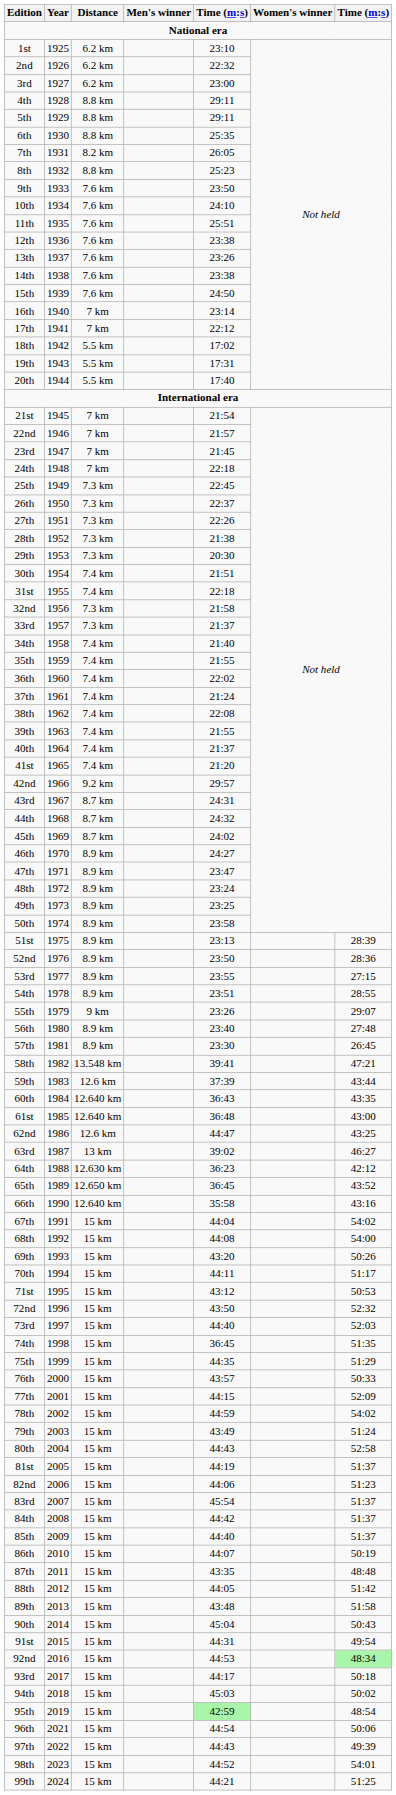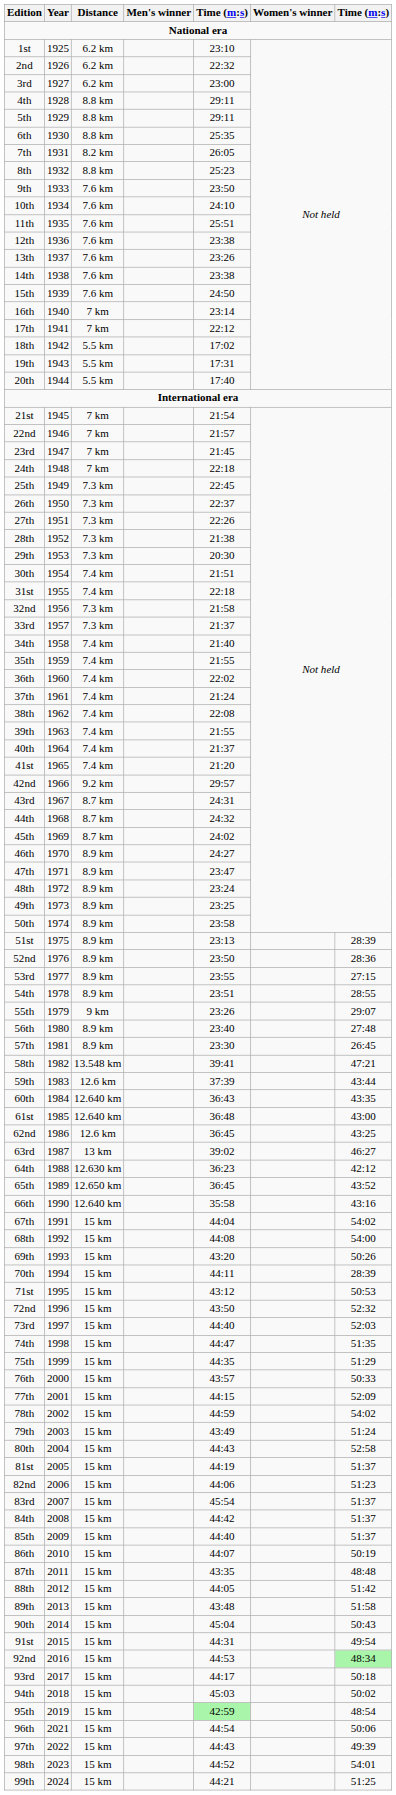 <table class="wikitable sortable" style="text-align:center">
 <tr>
 <th>Edition</th>
 <th>Year</th>
 <th>Distance</th>
 <th>Men's winner</th>
 <th>Time (<a href='#'>m</a>:<a href='#'>s</a>)</th>
 <th>Women's winner</th>
 <th>Time (<a href='#'>m</a>:<a href='#'>s</a>)</th>
 </tr>
 <tr>
 <td colspan="7" align="center"><strong>National era</strong></td>
 </tr>
 <tr>
 <td>1st</td>
 <td>1925</td>
 <td>6.2 km</td>
 <td align="left"></td>
 <td>23:10</td>
 <td colspan="2" rowspan="20" align="center"><em>Not held</em></td>
 </tr>
 <tr>
 <td>2nd</td>
 <td>1926</td>
 <td>6.2 km</td>
 <td align="left"></td>
 <td>22:32</td>
 </tr>
 <tr>
 <td>3rd</td>
 <td>1927</td>
 <td>6.2 km</td>
 <td align="left"></td>
 <td>23:00</td>
 </tr>
 <tr>
 <td>4th</td>
 <td>1928</td>
 <td>8.8 km</td>
 <td align="left"></td>
 <td>29:11</td>
 </tr>
 <tr>
 <td>5th</td>
 <td>1929</td>
 <td>8.8 km</td>
 <td align="left"></td>
 <td>29:11</td>
 </tr>
 <tr>
 <td>6th</td>
 <td>1930</td>
 <td>8.8 km</td>
 <td align="left"></td>
 <td>25:35</td>
 </tr>
 <tr>
 <td>7th</td>
 <td>1931</td>
 <td>8.2 km</td>
 <td align="left"></td>
 <td>26:05</td>
 </tr>
 <tr>
 <td>8th</td>
 <td>1932</td>
 <td>8.8 km</td>
 <td align="left"></td>
 <td>25:23</td>
 </tr>
 <tr>
 <td>9th</td>
 <td>1933</td>
 <td>7.6 km</td>
 <td align="left"></td>
 <td>23:50</td>
 </tr>
 <tr>
 <td>10th</td>
 <td>1934</td>
 <td>7.6 km</td>
 <td align="left"></td>
 <td>24:10</td>
 </tr>
 <tr>
 <td>11th</td>
 <td>1935</td>
 <td>7.6 km</td>
 <td align="left"></td>
 <td>25:51</td>
 </tr>
 <tr>
 <td>12th</td>
 <td>1936</td>
 <td>7.6 km</td>
 <td align="left"></td>
 <td>23:38</td>
 </tr>
 <tr>
 <td>13th</td>
 <td>1937</td>
 <td>7.6 km</td>
 <td align="left"></td>
 <td>23:26</td>
 </tr>
 <tr>
 <td>14th</td>
 <td>1938</td>
 <td>7.6 km</td>
 <td align="left"></td>
 <td>23:38</td>
 </tr>
 <tr>
 <td>15th</td>
 <td>1939</td>
 <td>7.6 km</td>
 <td align="left"></td>
 <td>24:50</td>
 </tr>
 <tr>
 <td>16th</td>
 <td>1940</td>
 <td>7 km</td>
 <td align="left"></td>
 <td>23:14</td>
 </tr>
 <tr>
 <td>17th</td>
 <td>1941</td>
 <td>7 km</td>
 <td align="left"></td>
 <td>22:12</td>
 </tr>
 <tr>
 <td>18th</td>
 <td>1942</td>
 <td>5.5 km</td>
 <td align="left"></td>
 <td>17:02</td>
 </tr>
 <tr>
 <td>19th</td>
 <td>1943</td>
 <td>5.5 km</td>
 <td align="left"></td>
 <td>17:31</td>
 </tr>
 <tr>
 <td>20th</td>
 <td>1944</td>
 <td>5.5 km</td>
 <td align="left"></td>
 <td>17:40</td>
 </tr>
 <tr>
 <td colspan="7" align="center"><strong>International era</strong></td>
 </tr>
 <tr>
 <td>21st</td>
 <td>1945</td>
 <td>7 km</td>
 <td align="left"></td>
 <td>21:54</td>
 <td colspan="2" rowspan="30" align="center"><em>Not held</em></td>
 </tr>
 <tr>
 <td>22nd</td>
 <td>1946</td>
 <td>7 km</td>
 <td align="left"></td>
 <td>21:57</td>
 </tr>
 <tr>
 <td>23rd</td>
 <td>1947</td>
 <td>7 km</td>
 <td align="left"></td>
 <td>21:45</td>
 </tr>
 <tr>
 <td>24th</td>
 <td>1948</td>
 <td>7 km</td>
 <td align="left"></td>
 <td>22:18</td>
 </tr>
 <tr>
 <td>25th</td>
 <td>1949</td>
 <td>7.3 km</td>
 <td align="left"></td>
 <td>22:45</td>
 </tr>
 <tr>
 <td>26th</td>
 <td>1950</td>
 <td>7.3 km</td>
 <td align="left"></td>
 <td>22:37</td>
 </tr>
 <tr>
 <td>27th</td>
 <td>1951</td>
 <td>7.3 km</td>
 <td align="left"></td>
 <td>22:26</td>
 </tr>
 <tr>
 <td>28th</td>
 <td>1952</td>
 <td>7.3 km</td>
 <td align="left"></td>
 <td>21:38</td>
 </tr>
 <tr>
 <td>29th</td>
 <td>1953</td>
 <td>7.3 km</td>
 <td align="left"></td>
 <td>20:30</td>
 </tr>
 <tr>
 <td>30th</td>
 <td>1954</td>
 <td>7.4 km</td>
 <td align="left"></td>
 <td>21:51</td>
 </tr>
 <tr>
 <td>31st</td>
 <td>1955</td>
 <td>7.4 km</td>
 <td align="left"></td>
 <td>22:18</td>
 </tr>
 <tr>
 <td>32nd</td>
 <td>1956</td>
 <td>7.3 km</td>
 <td align="left"></td>
 <td>21:58</td>
 </tr>
 <tr>
 <td>33rd</td>
 <td>1957</td>
 <td>7.3 km</td>
 <td align="left"></td>
 <td>21:37</td>
 </tr>
 <tr>
 <td>34th</td>
 <td>1958</td>
 <td>7.4 km</td>
 <td align="left"></td>
 <td>21:40</td>
 </tr>
 <tr>
 <td>35th</td>
 <td>1959</td>
 <td>7.4 km</td>
 <td align="left"></td>
 <td>21:55</td>
 </tr>
 <tr>
 <td>36th</td>
 <td>1960</td>
 <td>7.4 km</td>
 <td align="left"></td>
 <td>22:02</td>
 </tr>
 <tr>
 <td>37th</td>
 <td>1961</td>
 <td>7.4 km</td>
 <td align="left"></td>
 <td>21:24</td>
 </tr>
 <tr>
 <td>38th</td>
 <td>1962</td>
 <td>7.4 km</td>
 <td align="left"></td>
 <td>22:08</td>
 </tr>
 <tr>
 <td>39th</td>
 <td>1963</td>
 <td>7.4 km</td>
 <td align="left"></td>
 <td>21:55</td>
 </tr>
 <tr>
 <td>40th</td>
 <td>1964</td>
 <td>7.4 km</td>
 <td align="left"></td>
 <td>21:37</td>
 </tr>
 <tr>
 <td>41st</td>
 <td>1965</td>
 <td>7.4 km</td>
 <td align="left"></td>
 <td>21:20</td>
 </tr>
 <tr>
 <td>42nd</td>
 <td>1966</td>
 <td>9.2 km</td>
 <td align="left"></td>
 <td>29:57</td>
 </tr>
 <tr>
 <td>43rd</td>
 <td>1967</td>
 <td>8.7 km</td>
 <td align="left"></td>
 <td>24:31</td>
 </tr>
 <tr>
 <td>44th</td>
 <td>1968</td>
 <td>8.7 km</td>
 <td align="left"></td>
 <td>24:32</td>
 </tr>
 <tr>
 <td>45th</td>
 <td>1969</td>
 <td>8.7 km</td>
 <td align="left"></td>
 <td>24:02</td>
 </tr>
 <tr>
 <td>46th</td>
 <td>1970</td>
 <td>8.9 km</td>
 <td align="left"></td>
 <td>24:27</td>
 </tr>
 <tr>
 <td>47th</td>
 <td>1971</td>
 <td>8.9 km</td>
 <td align="left"></td>
 <td>23:47</td>
 </tr>
 <tr>
 <td>48th</td>
 <td>1972</td>
 <td>8.9 km</td>
 <td align="left"></td>
 <td>23:24</td>
 </tr>
 <tr>
 <td>49th</td>
 <td>1973</td>
 <td>8.9 km</td>
 <td align="left"></td>
 <td>23:25</td>
 </tr>
 <tr>
 <td>50th</td>
 <td>1974</td>
 <td>8.9 km</td>
 <td align="left"></td>
 <td>23:58</td>
 </tr>
 <tr>
 <td>51st</td>
 <td>1975</td>
 <td>8.9 km</td>
 <td align="left"></td>
 <td>23:13</td>
 <td align=left></td>
 <td>28:39</td>
 </tr>
 <tr>
 <td>52nd</td>
 <td>1976</td>
 <td>8.9 km</td>
 <td align="left"></td>
 <td>23:50</td>
 <td align=left></td>
 <td>28:36</td>
 </tr>
 <tr>
 <td>53rd</td>
 <td>1977</td>
 <td>8.9 km</td>
 <td align="left"></td>
 <td>23:55</td>
 <td align=left></td>
 <td>27:15</td>
 </tr>
 <tr>
 <td>54th</td>
 <td>1978</td>
 <td>8.9 km</td>
 <td align="left"></td>
 <td>23:51</td>
 <td align=left></td>
 <td>28:55</td>
 </tr>
 <tr>
 <td>55th</td>
 <td>1979</td>
 <td>9 km</td>
 <td align="left"></td>
 <td>23:26</td>
 <td align=left></td>
 <td>29:07</td>
 </tr>
 <tr>
 <td>56th</td>
 <td>1980</td>
 <td>8.9 km</td>
 <td align="left"></td>
 <td>23:40</td>
 <td align=left></td>
 <td>27:48</td>
 </tr>
 <tr>
 <td>57th</td>
 <td>1981</td>
 <td>8.9 km</td>
 <td align="left"></td>
 <td>23:30</td>
 <td align=left></td>
 <td>26:45</td>
 </tr>
 <tr>
 <td>58th</td>
 <td>1982</td>
 <td>13.548 km</td>
 <td align="left"></td>
 <td>39:41</td>
 <td align=left></td>
 <td>47:21</td>
 </tr>
 <tr>
 <td>59th</td>
 <td>1983</td>
 <td>12.6 km</td>
 <td align="left"></td>
 <td>37:39</td>
 <td align=left></td>
 <td>43:44</td>
 </tr>
 <tr>
 <td>60th</td>
 <td>1984</td>
 <td>12.640 km</td>
 <td align="left"></td>
 <td>36:43</td>
 <td align=left></td>
 <td>43:35</td>
 </tr>
 <tr>
 <td>61st</td>
 <td>1985</td>
 <td>12.640 km</td>
 <td align="left"></td>
 <td>36:48</td>
 <td align=left></td>
 <td>43:00</td>
 </tr>
 <tr>
 <td>62nd</td>
 <td>1986</td>
 <td>12.6 km</td>
 <td align="left"></td>
-<td>44:47</td>
+<td>36:45</td>
 <td align=left></td>
 <td>43:25</td>
 </tr>
 <tr>
 <td>63rd</td>
 <td>1987</td>
 <td>13 km</td>
 <td align="left"></td>
 <td>39:02</td>
 <td align=left></td>
 <td>46:27</td>
 </tr>
 <tr>
 <td>64th</td>
 <td>1988</td>
 <td>12.630 km</td>
 <td align="left"></td>
 <td>36:23</td>
 <td align=left></td>
 <td>42:12</td>
 </tr>
 <tr>
 <td>65th</td>
 <td>1989</td>
 <td>12.650 km</td>
 <td align="left"></td>
 <td>36:45</td>
 <td align=left></td>
 <td>43:52</td>
 </tr>
 <tr>
 <td>66th</td>
 <td>1990</td>
 <td>12.640 km</td>
 <td align="left"></td>
 <td>35:58</td>
 <td align=left></td>
 <td>43:16</td>
 </tr>
 <tr>
 <td>67th</td>
 <td>1991</td>
 <td>15 km</td>
 <td align="left"></td>
 <td>44:04</td>
 <td align=left></td>
 <td>54:02</td>
 </tr>
 <tr>
 <td>68th</td>
 <td>1992</td>
 <td>15 km</td>
 <td align="left"></td>
 <td>44:08</td>
 <td align=left></td>
 <td>54:00</td>
 </tr>
 <tr>
 <td>69th</td>
 <td>1993</td>
 <td>15 km</td>
 <td align="left"></td>
 <td>43:20</td>
 <td align=left></td>
 <td>50:26</td>
 </tr>
 <tr>
 <td>70th</td>
 <td>1994</td>
 <td>15 km</td>
 <td align="left"></td>
 <td>44:11</td>
 <td align=left></td>
-<td>51:17</td>
+<td>28:39</td>
 </tr>
 <tr>
 <td>71st</td>
 <td>1995</td>
 <td>15 km</td>
 <td align="left"></td>
 <td>43:12</td>
 <td align=left></td>
 <td>50:53</td>
 </tr>
 <tr>
 <td>72nd</td>
 <td>1996</td>
 <td>15 km</td>
 <td align="left"></td>
 <td>43:50</td>
 <td align=left></td>
 <td>52:32</td>
 </tr>
 <tr>
 <td>73rd</td>
 <td>1997</td>
 <td>15 km</td>
 <td align="left"></td>
 <td>44:40</td>
 <td align=left></td>
 <td>52:03</td>
 </tr>
 <tr>
 <td>74th</td>
 <td>1998</td>
 <td>15 km</td>
 <td align="left"></td>
-<td>36:45</td>
+<td>44:47</td>
 <td align=left></td>
 <td>51:35</td>
 </tr>
 <tr>
 <td>75th</td>
 <td>1999</td>
 <td>15 km</td>
 <td align="left"></td>
 <td>44:35</td>
 <td align=left></td>
 <td>51:29</td>
 </tr>
 <tr>
 <td>76th</td>
 <td>2000</td>
 <td>15 km</td>
 <td align="left"></td>
 <td>43:57</td>
 <td align=left></td>
 <td>50:33</td>
 </tr>
 <tr>
 <td>77th</td>
 <td>2001</td>
 <td>15 km</td>
 <td align="left"></td>
 <td>44:15</td>
 <td align=left></td>
 <td>52:09</td>
 </tr>
 <tr>
 <td>78th</td>
 <td>2002</td>
 <td>15 km</td>
 <td align="left"></td>
 <td>44:59</td>
 <td align=left></td>
 <td>54:02</td>
 </tr>
 <tr>
 <td>79th</td>
 <td>2003</td>
 <td>15 km</td>
 <td align="left"></td>
 <td>43:49</td>
 <td align=left></td>
 <td>51:24</td>
 </tr>
 <tr>
 <td>80th</td>
 <td>2004</td>
 <td>15 km</td>
 <td align="left"></td>
 <td>44:43</td>
 <td align=left></td>
 <td>52:58</td>
 </tr>
 <tr>
 <td>81st</td>
 <td>2005</td>
 <td>15 km</td>
 <td align="left"></td>
 <td>44:19</td>
 <td align=left></td>
 <td>51:37</td>
 </tr>
 <tr>
 <td>82nd</td>
 <td>2006</td>
 <td>15 km</td>
 <td align="left"></td>
 <td>44:06</td>
 <td align=left></td>
 <td>51:23</td>
 </tr>
 <tr>
 <td>83rd</td>
 <td>2007</td>
 <td>15 km</td>
 <td align="left"></td>
 <td>45:54</td>
 <td align=left></td>
 <td>51:37</td>
 </tr>
 <tr>
 <td>84th</td>
 <td>2008</td>
 <td>15 km</td>
 <td align="left"></td>
 <td>44:42</td>
 <td align=left></td>
 <td>51:37</td>
 </tr>
 <tr>
 <td>85th</td>
 <td>2009</td>
 <td>15 km</td>
 <td align="left"></td>
 <td>44:40</td>
 <td align=left></td>
 <td>51:37</td>
 </tr>
 <tr>
 <td>86th</td>
 <td>2010</td>
 <td>15 km</td>
 <td align="left"></td>
 <td>44:07</td>
 <td align=left></td>
 <td>50:19</td>
 </tr>
 <tr>
 <td>87th</td>
 <td>2011</td>
 <td>15 km</td>
 <td align="left"></td>
 <td>43:35</td>
 <td align=left></td>
 <td>48:48</td>
 </tr>
 <tr>
 <td>88th</td>
 <td>2012</td>
 <td>15 km</td>
 <td align="left"></td>
 <td>44:05</td>
 <td align=left></td>
 <td>51:42</td>
 </tr>
 <tr>
 <td>89th</td>
 <td>2013</td>
 <td>15 km</td>
 <td align="left"></td>
 <td>43:48</td>
 <td align=left></td>
 <td>51:58</td>
 </tr>
 <tr>
 <td>90th</td>
 <td>2014</td>
 <td>15 km</td>
 <td align="left"></td>
 <td>45:04</td>
 <td align=left></td>
 <td>50:43</td>
 </tr>
 <tr>
 <td>91st</td>
 <td>2015</td>
 <td>15 km</td>
 <td align="left"></td>
 <td>44:31</td>
 <td align=left></td>
 <td>49:54</td>
 </tr>
 <tr>
 <td>92nd</td>
 <td>2016</td>
 <td>15 km</td>
 <td align="left"></td>
 <td>44:53</td>
 <td align=left></td>
 <td bgcolor=#A9F5A9>48:34</td>
 </tr>
 <tr>
 <td>93rd</td>
 <td>2017</td>
 <td>15 km</td>
 <td align="left"></td>
 <td>44:17</td>
 <td align=left></td>
 <td>50:18</td>
 </tr>
 <tr>
 <td>94th</td>
 <td>2018</td>
 <td>15 km</td>
 <td align="left"></td>
 <td>45:03</td>
 <td align=left></td>
 <td>50:02</td>
 </tr>
 <tr>
 <td>95th</td>
 <td>2019</td>
 <td>15 km</td>
 <td align="left"></td>
 <td bgcolor=#A9F5A9>42:59</td>
 <td align=left></td>
 <td>48:54</td>
 </tr>
 <tr>
 <td>96th</td>
 <td>2021</td>
 <td>15 km</td>
 <td align="left"></td>
 <td>44:54</td>
 <td align=left></td>
 <td>50:06</td>
 </tr>
 <tr>
 <td>97th</td>
 <td>2022</td>
 <td>15 km</td>
 <td align="left"></td>
 <td>44:43</td>
 <td align=left></td>
 <td>49:39</td>
 </tr>
 <tr>
 <td>98th</td>
 <td>2023</td>
 <td>15 km</td>
 <td align="left"></td>
 <td>44:52</td>
 <td align=left></td>
 <td>54:01</td>
 </tr>
 <tr>
 <td>99th</td>
 <td>2024</td>
 <td>15 km</td>
 <td align="left"></td>
 <td>44:21</td>
 <td align=left></td>
 <td>51:25</td>
 </tr>
 </table>
